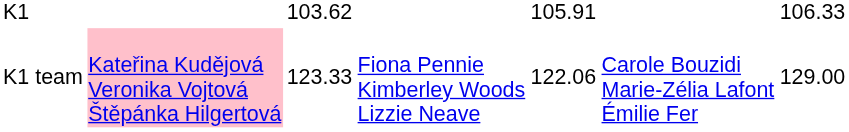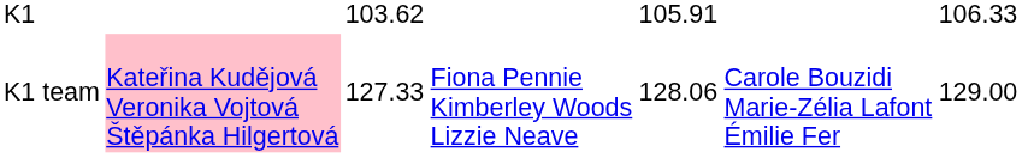 <table>
 <tr>
 <td>K1</td>
 <td></td>
 <td>103.62</td>
 <td></td>
 <td>105.91</td>
 <td></td>
 <td>106.33</td>
 </tr>
 <tr>
 <td>K1 team</td>
 <td style="background: pink;"><br><a href='#'>Kateřina Kudějová</a><br><a href='#'>Veronika Vojtová</a><br><a href='#'>Štěpánka Hilgertová</a></td>
-<td>123.33</td>
+<td>127.33</td>
 <td><br><a href='#'>Fiona Pennie</a><br><a href='#'>Kimberley Woods</a><br><a href='#'>Lizzie Neave</a></td>
-<td>122.06</td>
+<td>128.06</td>
 <td><br><a href='#'>Carole Bouzidi</a><br><a href='#'>Marie-Zélia Lafont</a><br><a href='#'>Émilie Fer</a></td>
 <td>129.00</td>
 </tr>
 </table>
